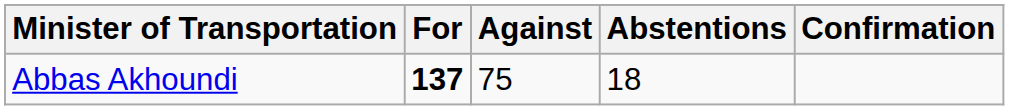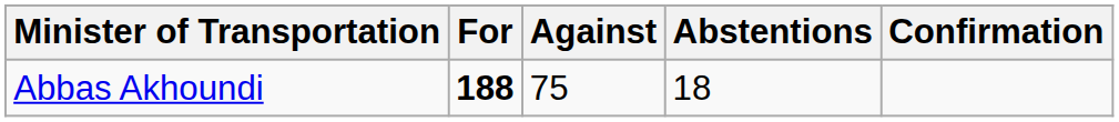 <table class="wikitable">
 <tr>
 <th>Minister of Transportation</th>
 <th>For</th>
 <th>Against</th>
 <th>Abstentions</th>
 <th>Confirmation</th>
 </tr>
 <tr>
 <td><a href='#'>Abbas Akhoundi</a></td>
-<td><strong>137</strong></td>
+<td><strong>188</strong></td>
 <td>75</td>
 <td>18</td>
 <td></td>
 </tr>
 </table>
